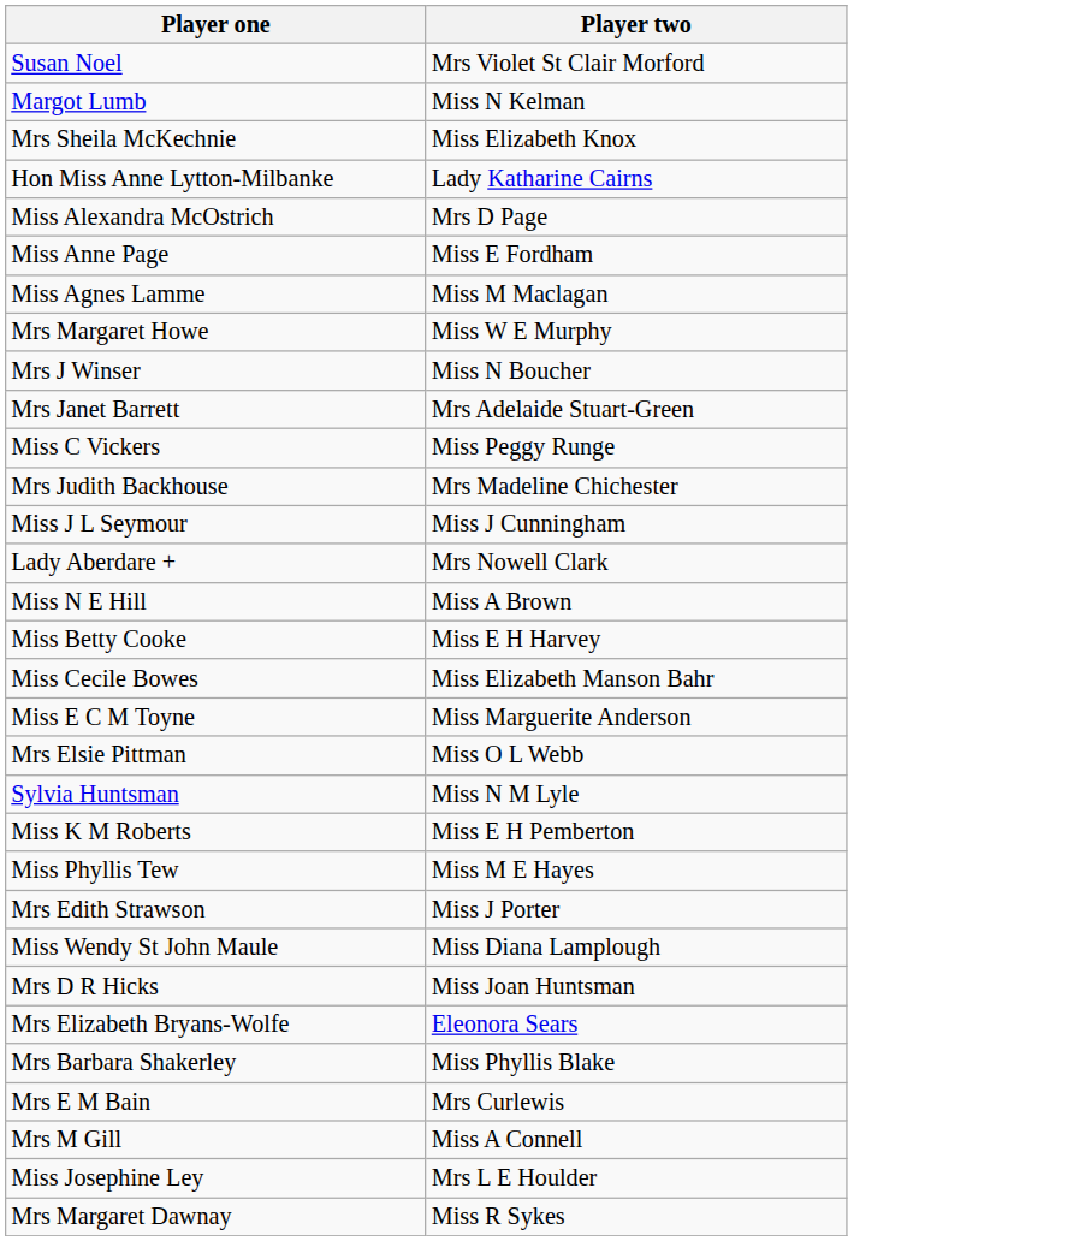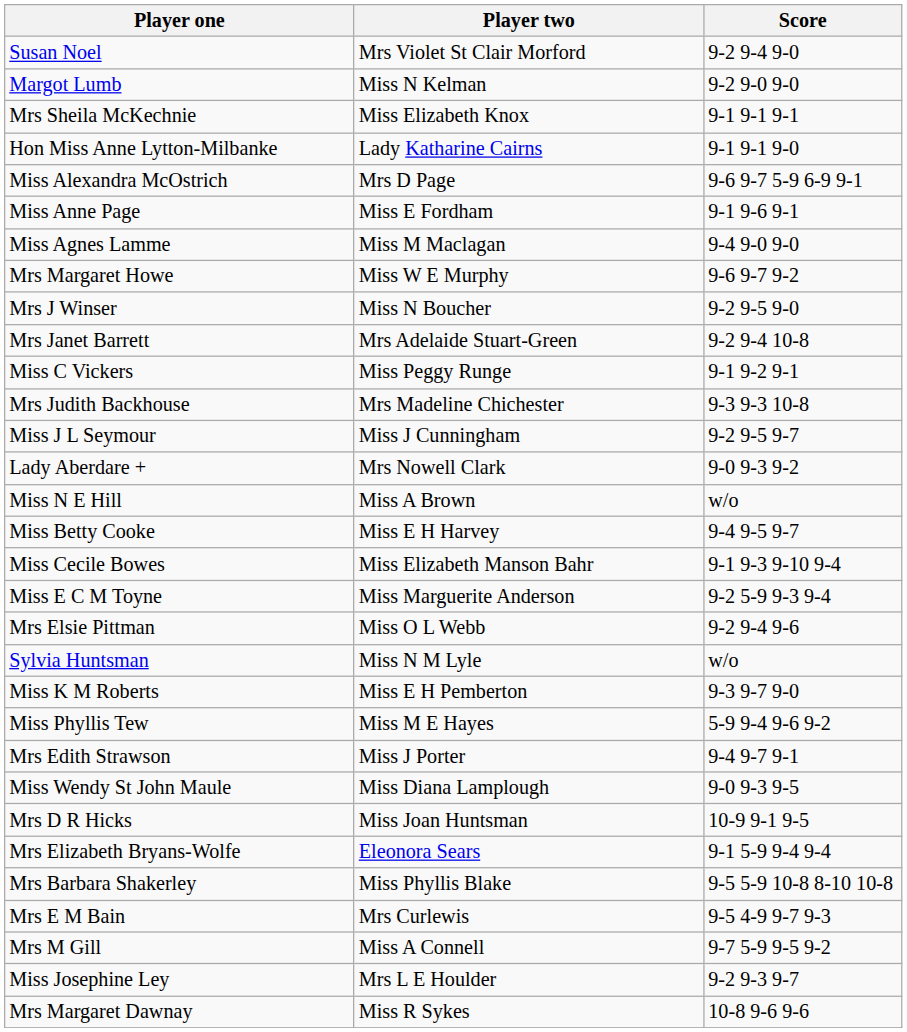 <table class="wikitable">
 <tr>
 <th width=270>Player one</th>
 <th width=270>Player two</th>
+<th width=150>Score</th>
 </tr>
 <tr>
 <td><a href='#'>Susan Noel</a></td>
 <td> Mrs Violet St Clair Morford</td>
+<td>9-2 9-4 9-0</td>
 </tr>
 <tr>
 <td><a href='#'>Margot Lumb</a></td>
 <td> Miss N Kelman</td>
+<td>9-2 9-0 9-0</td>
 </tr>
 <tr>
 <td> Mrs Sheila McKechnie</td>
 <td> Miss Elizabeth Knox</td>
+<td>9-1 9-1 9-1</td>
 </tr>
 <tr>
 <td> Hon Miss Anne Lytton-Milbanke</td>
 <td> Lady <a href='#'>Katharine Cairns</a></td>
+<td>9-1 9-1 9-0</td>
 </tr>
 <tr>
 <td> Miss Alexandra McOstrich</td>
 <td> Mrs D Page</td>
+<td>9-6 9-7 5-9 6-9 9-1</td>
 </tr>
 <tr>
 <td> Miss Anne Page</td>
 <td> Miss E Fordham</td>
+<td>9-1 9-6 9-1</td>
 </tr>
 <tr>
 <td> Miss Agnes Lamme</td>
 <td> Miss M Maclagan</td>
+<td>9-4 9-0 9-0</td>
 </tr>
 <tr>
 <td> Mrs Margaret Howe</td>
 <td> Miss W E Murphy</td>
+<td>9-6 9-7 9-2</td>
 </tr>
 <tr>
 <td> Mrs J Winser</td>
 <td> Miss N Boucher</td>
+<td>9-2 9-5 9-0</td>
 </tr>
 <tr>
 <td> Mrs Janet Barrett</td>
 <td> Mrs Adelaide Stuart-Green</td>
+<td>9-2 9-4 10-8</td>
 </tr>
 <tr>
 <td> Miss C Vickers</td>
 <td> Miss Peggy Runge</td>
+<td>9-1 9-2 9-1</td>
 </tr>
 <tr>
 <td> Mrs Judith Backhouse</td>
 <td> Mrs Madeline Chichester</td>
+<td>9-3 9-3 10-8</td>
 </tr>
 <tr>
 <td> Miss J L Seymour</td>
 <td> Miss J Cunningham</td>
+<td>9-2 9-5 9-7</td>
 </tr>
 <tr>
 <td> Lady Aberdare +</td>
 <td> Mrs Nowell Clark</td>
+<td>9-0 9-3 9-2</td>
 </tr>
 <tr>
 <td> Miss N E Hill</td>
 <td> Miss A Brown</td>
+<td>w/o</td>
 </tr>
 <tr>
 <td> Miss Betty Cooke</td>
 <td> Miss E H Harvey</td>
+<td>9-4 9-5 9-7</td>
 </tr>
 <tr>
 <td> Miss Cecile Bowes</td>
 <td> Miss Elizabeth Manson Bahr</td>
+<td>9-1 9-3 9-10 9-4</td>
 </tr>
 <tr>
 <td> Miss E C M Toyne</td>
 <td> Miss Marguerite Anderson</td>
+<td>9-2 5-9 9-3 9-4</td>
 </tr>
 <tr>
 <td> Mrs Elsie Pittman</td>
 <td> Miss O L Webb</td>
+<td>9-2 9-4 9-6</td>
 </tr>
 <tr>
 <td><a href='#'>Sylvia Huntsman</a></td>
 <td> Miss N M Lyle</td>
+<td>w/o</td>
 </tr>
 <tr>
 <td> Miss K M Roberts</td>
 <td> Miss E H Pemberton</td>
+<td>9-3 9-7 9-0</td>
 </tr>
 <tr>
 <td> Miss Phyllis Tew</td>
 <td> Miss M E Hayes</td>
+<td>5-9 9-4 9-6 9-2</td>
 </tr>
 <tr>
 <td> Mrs Edith Strawson</td>
 <td> Miss J Porter</td>
+<td>9-4 9-7 9-1</td>
 </tr>
 <tr>
 <td> Miss Wendy St John Maule</td>
 <td> Miss Diana Lamplough</td>
+<td>9-0 9-3 9-5</td>
 </tr>
 <tr>
 <td> Mrs D R Hicks</td>
 <td> Miss Joan Huntsman</td>
+<td>10-9 9-1 9-5</td>
 </tr>
 <tr>
 <td> Mrs Elizabeth Bryans-Wolfe</td>
 <td><a href='#'>Eleonora Sears</a></td>
+<td>9-1 5-9 9-4 9-4</td>
 </tr>
 <tr>
 <td> Mrs Barbara Shakerley</td>
 <td> Miss Phyllis Blake</td>
+<td>9-5 5-9 10-8 8-10 10-8</td>
 </tr>
 <tr>
 <td> Mrs E M Bain</td>
 <td> Mrs Curlewis</td>
+<td>9-5 4-9 9-7 9-3</td>
 </tr>
 <tr>
 <td> Mrs M Gill</td>
 <td> Miss A Connell</td>
+<td>9-7 5-9 9-5 9-2</td>
 </tr>
 <tr>
 <td> Miss Josephine Ley</td>
 <td> Mrs L E Houlder</td>
+<td>9-2 9-3 9-7</td>
 </tr>
 <tr>
 <td> Mrs Margaret Dawnay</td>
 <td> Miss R Sykes</td>
+<td>10-8 9-6 9-6</td>
 </tr>
 </table>
